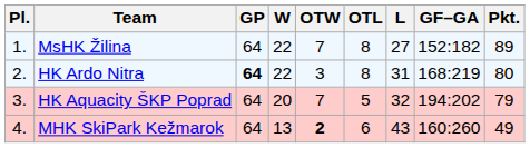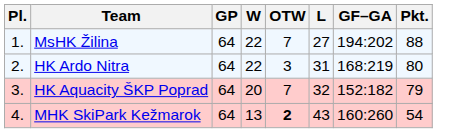 <table class="wikitable">
 <tr>
 <th>Pl.</th>
 <th>Team</th>
 <th>GP</th>
 <th>W</th>
 <th>OTW</th>
-<th>OTL</th>
 <th>L</th>
 <th>GF–GA</th>
 <th>Pkt.</th>
 </tr>
 <tr align="center"  bgcolor="#f0f8ff">
 <td>1.</td>
 <td align="left"><a href='#'>MsHK Žilina</a></td>
 <td>64</td>
 <td>22</td>
 <td>7</td>
-<td>8</td>
 <td>27</td>
-<td>152:182</td>
-<td>89</td>
+<td>194:202</td>
+<td>88</td>
 </tr>
 <tr align="center" bgcolor="#f0f8ff">
 <td>2.</td>
 <td align="left"><a href='#'>HK Ardo Nitra</a></td>
-<td><strong>64</strong></td>
+<td>64</td>
 <td>22</td>
 <td>3</td>
-<td>8</td>
 <td>31</td>
 <td>168:219</td>
 <td>80</td>
 </tr>
 <tr align="center" bgcolor="#ffcccc">
 <td>3.</td>
 <td align="left"><a href='#'>HK Aquacity ŠKP Poprad</a></td>
 <td>64</td>
 <td>20</td>
 <td>7</td>
-<td>5</td>
 <td>32</td>
-<td>194:202</td>
+<td>152:182</td>
 <td>79</td>
 </tr>
 <tr align="center" bgcolor="#ffcccc">
 <td>4.</td>
 <td align="left"><a href='#'>MHK SkiPark Kežmarok</a></td>
 <td>64</td>
 <td>13</td>
 <td><strong>2</strong></td>
-<td>6</td>
 <td>43</td>
 <td>160:260</td>
-<td>49</td>
+<td>54</td>
 </tr>
 </table>
